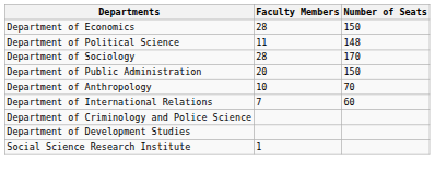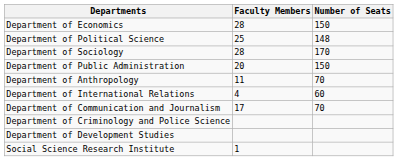 <table class="wikitable sortable">
 <tr>
 <th>Departments</th>
 <th>Faculty Members</th>
 <th>Number of Seats</th>
 </tr>
 <tr>
 <td>Department of Economics</td>
 <td>28</td>
 <td>150</td>
 </tr>
 <tr>
 <td>Department of Political Science</td>
-<td>11</td>
+<td>25</td>
 <td>148</td>
 </tr>
 <tr>
 <td>Department of Sociology</td>
 <td>28</td>
 <td>170</td>
 </tr>
 <tr>
 <td>Department of Public Administration</td>
 <td>20</td>
 <td>150</td>
 </tr>
 <tr>
 <td>Department of Anthropology</td>
-<td>10</td>
+<td>11</td>
 <td>70</td>
 </tr>
 <tr>
 <td>Department of International Relations</td>
-<td>7</td>
+<td>4</td>
 <td>60</td>
+</tr>
+<tr>
+<td>Department of Communication and Journalism</td>
+<td>17</td>
+<td>70</td>
 </tr>
 <tr>
 <td>Department of Criminology and Police Science</td>
 <td></td>
 <td></td>
 </tr>
 <tr>
 <td>Department of Development Studies</td>
 <td></td>
 <td></td>
 </tr>
 <tr>
 <td>Social Science Research Institute</td>
 <td>1</td>
 <td></td>
 </tr>
 </table>
